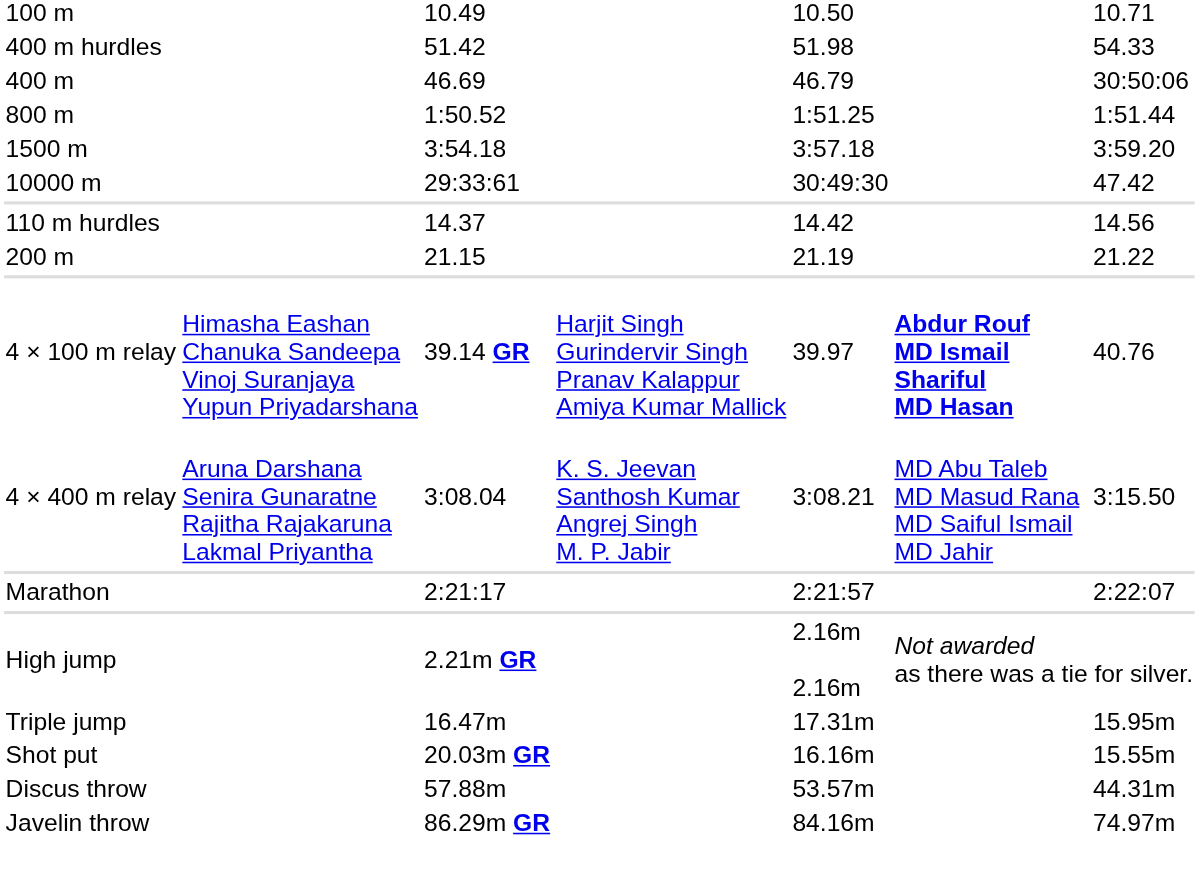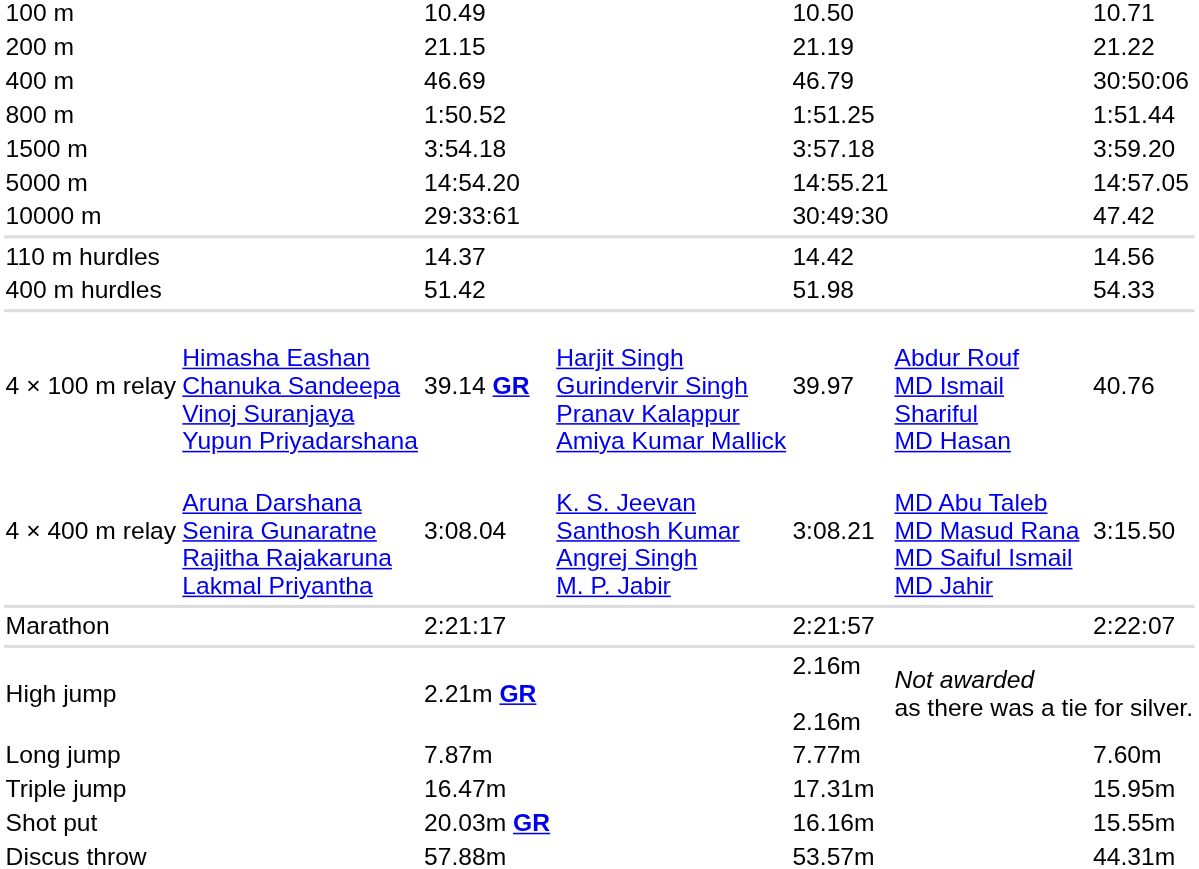 <table>
 <tr>
 <td>100 m</td>
 <td></td>
 <td>10.49</td>
 <td></td>
 <td>10.50</td>
 <td></td>
 <td>10.71</td>
 </tr>
 <tr>
-<td>400 m hurdles</td>
+<td>200 m</td>
 <td></td>
-<td>51.42</td>
+<td>21.15</td>
 <td></td>
-<td>51.98</td>
+<td>21.19</td>
 <td></td>
-<td>54.33</td>
+<td>21.22</td>
 </tr>
 <tr>
 <td>400 m</td>
 <td></td>
 <td>46.69</td>
 <td></td>
 <td>46.79</td>
 <td></td>
 <td>30:50:06</td>
 </tr>
 <tr>
 <td>800 m</td>
 <td></td>
 <td>1:50.52</td>
 <td></td>
 <td>1:51.25</td>
 <td></td>
 <td>1:51.44</td>
 </tr>
 <tr>
 <td>1500 m</td>
 <td></td>
 <td>3:54.18</td>
 <td></td>
 <td>3:57.18</td>
 <td></td>
 <td>3:59.20</td>
 </tr>
 <tr>
+<td>5000 m</td>
+<td></td>
+<td>14:54.20</td>
+<td></td>
+<td>14:55.21</td>
+<td></td>
+<td>14:57.05</td>
+</tr>
+<tr>
 <td>10000 m</td>
 <td></td>
 <td>29:33:61</td>
 <td></td>
 <td>30:49:30</td>
 <td></td>
 <td>47.42</td>
 </tr>
 <tr style="background-color:#dddddd;">
 <td colspan="7"></td>
 </tr>
 <tr>
 <td>110 m hurdles</td>
 <td></td>
 <td>14.37</td>
 <td></td>
 <td>14.42</td>
 <td></td>
 <td>14.56</td>
 </tr>
 <tr>
-<td>200 m</td>
+<td>400 m hurdles</td>
 <td></td>
-<td>21.15</td>
+<td>51.42</td>
 <td></td>
-<td>21.19</td>
+<td>51.98</td>
 <td></td>
-<td>21.22</td>
+<td>54.33</td>
 </tr>
 <tr style="background-color:#dddddd;">
 <td colspan="7"></td>
 </tr>
 <tr>
 <td>4 × 100 m relay</td>
 <td><br><a href='#'>Himasha Eashan</a><br><a href='#'>Chanuka Sandeepa</a><br><a href='#'>Vinoj Suranjaya</a><br><a href='#'>Yupun Priyadarshana</a></td>
 <td>39.14 <strong><a href='#'>GR</a></strong></td>
 <td><br><a href='#'>Harjit Singh</a><br><a href='#'>Gurindervir Singh</a><br><a href='#'>Pranav Kalappur</a><br><a href='#'>Amiya Kumar Mallick</a></td>
 <td>39.97</td>
-<td><strong><br><a href='#'>Abdur Rouf</a><br><a href='#'>MD Ismail</a><br><a href='#'>Shariful</a><br><a href='#'>MD Hasan</a></strong></td>
+<td><br><a href='#'>Abdur Rouf</a><br><a href='#'>MD Ismail</a><br><a href='#'>Shariful</a><br><a href='#'>MD Hasan</a></td>
 <td>40.76</td>
 </tr>
 <tr>
 <td>4 × 400 m relay</td>
 <td><br><a href='#'>Aruna Darshana</a><br><a href='#'>Senira Gunaratne</a><br><a href='#'>Rajitha Rajakaruna</a><br><a href='#'>Lakmal Priyantha </a></td>
 <td>3:08.04</td>
 <td><br><a href='#'>K. S. Jeevan</a><br><a href='#'>Santhosh Kumar</a><br><a href='#'>Angrej Singh</a><br><a href='#'>M. P. Jabir</a></td>
 <td>3:08.21</td>
 <td><br><a href='#'>MD Abu Taleb</a><br><a href='#'>MD Masud Rana</a><br><a href='#'>MD Saiful Ismail</a><br><a href='#'>MD Jahir</a></td>
 <td>3:15.50</td>
 </tr>
 <tr style="background-color:#dddddd;">
 <td colspan="7"></td>
 </tr>
 <tr>
 <td>Marathon</td>
 <td></td>
 <td>2:21:17</td>
 <td></td>
 <td>2:21:57</td>
 <td></td>
 <td>2:22:07</td>
 </tr>
 <tr style="background-color:#dddddd;">
 <td colspan="7"></td>
 </tr>
 <tr>
 <td>High jump</td>
 <td></td>
 <td>2.21m <strong><a href='#'>GR</a></strong></td>
 <td><br></td>
 <td>2.16m<br><br>2.16m </td>
 <td colspan=2><em>Not awarded</em><br><span>as there was a tie for silver.</span></td>
 </tr>
 <tr>
+<td>Long jump</td>
+<td></td>
+<td>7.87m</td>
+<td></td>
+<td>7.77m</td>
+<td></td>
+<td>7.60m</td>
+</tr>
+<tr>
 <td>Triple jump</td>
 <td></td>
 <td>16.47m</td>
 <td></td>
 <td>17.31m</td>
 <td></td>
 <td>15.95m</td>
 </tr>
 <tr>
 <td>Shot put</td>
 <td></td>
 <td>20.03m <strong><a href='#'>GR</a></strong></td>
 <td></td>
 <td>16.16m</td>
 <td></td>
 <td>15.55m</td>
 </tr>
 <tr>
 <td>Discus throw</td>
 <td></td>
 <td>57.88m</td>
 <td></td>
 <td>53.57m</td>
 <td></td>
 <td>44.31m</td>
 </tr>
-<tr>
-<td>Javelin throw</td>
-<td></td>
-<td>86.29m <strong><a href='#'>GR</a></strong></td>
-<td></td>
-<td>84.16m</td>
-<td></td>
-<td>74.97m</td>
-</tr>
 </table>
